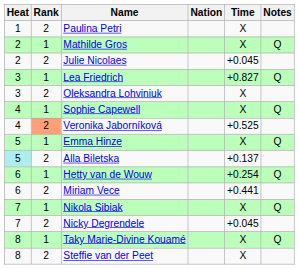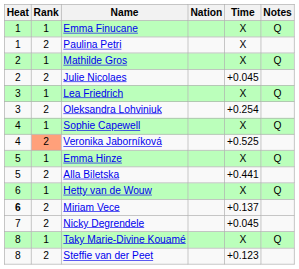 <table class="wikitable sortable" style="text-align:center">
 <tr>
 <th>Heat</th>
 <th>Rank</th>
 <th>Name</th>
 <th>Nation</th>
 <th>Time</th>
 <th>Notes</th>
+</tr>
+<tr bgcolor=bbffbb>
+<td>1</td>
+<td>1</td>
+<td align=left><a href='#'>Emma Finucane</a></td>
+<td align=left></td>
+<td>X</td>
+<td>Q</td>
 </tr>
 <tr>
 <td>1</td>
 <td>2</td>
 <td align=left><a href='#'>Paulina Petri</a></td>
 <td align=left></td>
 <td>X</td>
 <td></td>
 </tr>
 <tr bgcolor=bbffbb>
 <td>2</td>
 <td>1</td>
 <td align=left><a href='#'>Mathilde Gros</a></td>
 <td align=left></td>
 <td>X</td>
 <td>Q</td>
 </tr>
 <tr>
 <td>2</td>
 <td>2</td>
 <td align=left><a href='#'>Julie Nicolaes</a></td>
 <td align=left></td>
 <td>+0.045</td>
 <td></td>
 </tr>
 <tr bgcolor=bbffbb>
 <td>3</td>
 <td>1</td>
 <td align=left><a href='#'>Lea Friedrich</a></td>
 <td align=left></td>
-<td>+0.827</td>
+<td>X</td>
 <td>Q</td>
 </tr>
 <tr>
 <td>3</td>
 <td>2</td>
 <td align=left><a href='#'>Oleksandra Lohviniuk</a></td>
 <td align=left></td>
-<td>X</td>
+<td>+0.254</td>
 <td></td>
 </tr>
 <tr bgcolor=bbffbb>
 <td>4</td>
 <td>1</td>
 <td align=left><a href='#'>Sophie Capewell</a></td>
 <td align=left></td>
 <td>X</td>
 <td>Q</td>
 </tr>
 <tr>
 <td>4</td>
 <td style="background: lightsalmon;">2</td>
 <td align=left><a href='#'>Veronika Jaborníková</a></td>
 <td align=left></td>
 <td>+0.525</td>
 <td></td>
 </tr>
 <tr bgcolor=bbffbb>
 <td>5</td>
 <td>1</td>
 <td align=left><a href='#'>Emma Hinze</a></td>
 <td align=left></td>
 <td>X</td>
 <td>Q</td>
 </tr>
 <tr>
-<td style="background: paleturquoise;">5</td>
+<td>5</td>
 <td>2</td>
 <td align=left><a href='#'>Alla Biletska</a></td>
 <td align=left></td>
-<td>+0.137</td>
+<td>+0.441</td>
 <td></td>
 </tr>
 <tr bgcolor=bbffbb>
 <td>6</td>
 <td>1</td>
 <td align=left><a href='#'>Hetty van de Wouw</a></td>
 <td align=left></td>
-<td>+0.254</td>
+<td>X</td>
 <td>Q</td>
 </tr>
 <tr>
-<td>6</td>
+<td><strong>6</strong></td>
 <td>2</td>
 <td align=left><a href='#'>Miriam Vece</a></td>
 <td align=left></td>
-<td>+0.441</td>
+<td>+0.137</td>
 <td></td>
-</tr>
-<tr bgcolor=bbffbb>
-<td>7</td>
-<td>1</td>
-<td align=left><a href='#'>Nikola Sibiak</a></td>
-<td align=left></td>
-<td>X</td>
-<td>Q</td>
 </tr>
 <tr>
 <td>7</td>
 <td>2</td>
 <td align=left><a href='#'>Nicky Degrendele</a></td>
 <td align=left></td>
 <td>+0.045</td>
 <td></td>
 </tr>
 <tr bgcolor=bbffbb>
 <td>8</td>
 <td>1</td>
 <td align=left><a href='#'>Taky Marie-Divine Kouamé</a></td>
 <td align=left></td>
 <td>X</td>
 <td>Q</td>
 </tr>
 <tr>
 <td>8</td>
 <td>2</td>
 <td align=left><a href='#'>Steffie van der Peet</a></td>
 <td align=left></td>
-<td>X</td>
+<td>+0.123</td>
 <td></td>
 </tr>
 </table>
